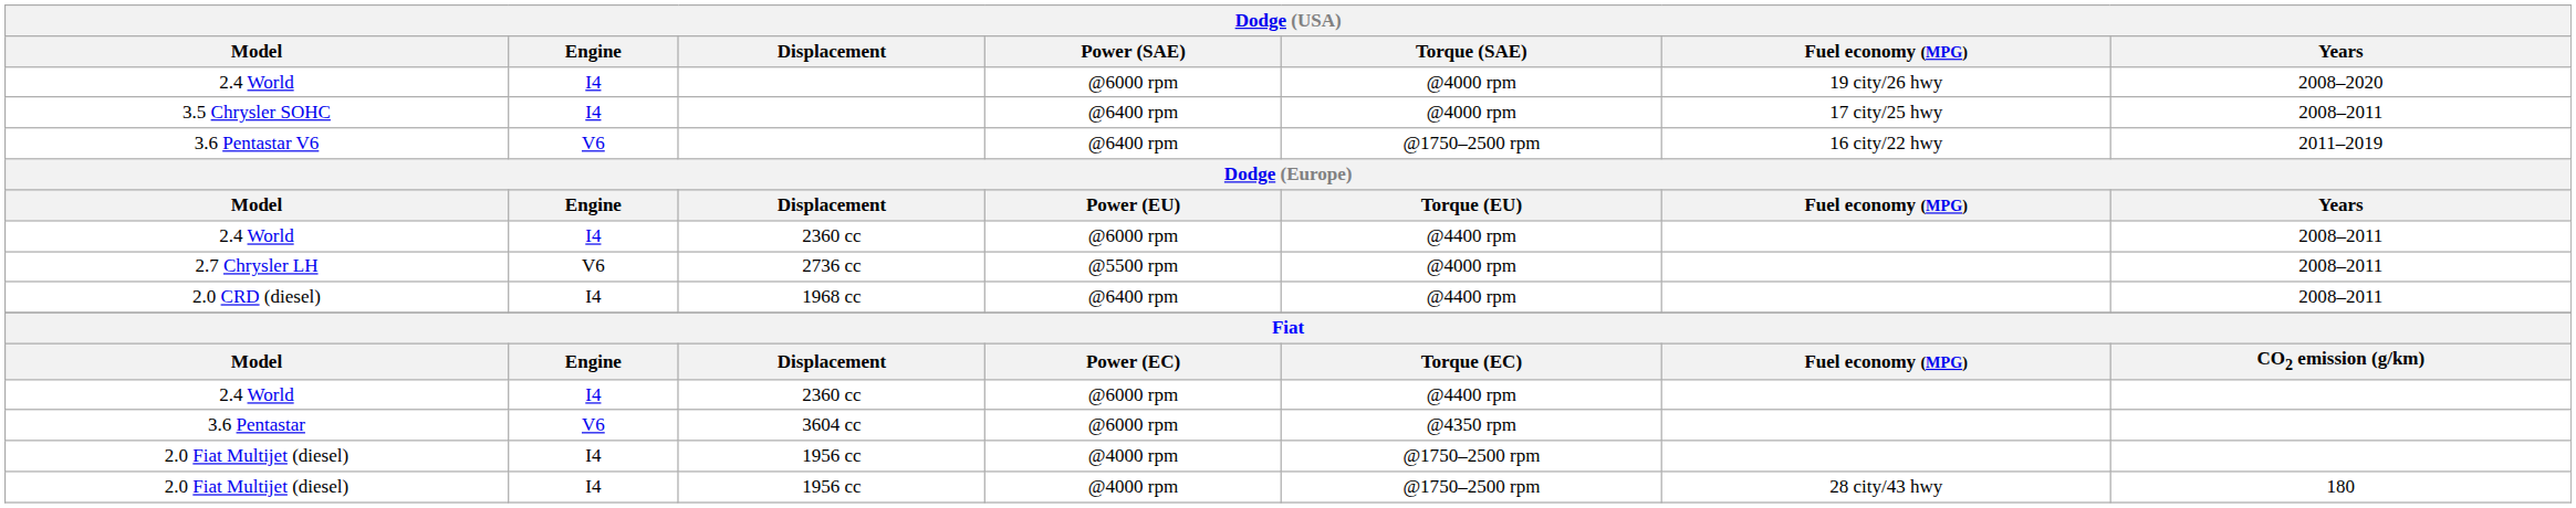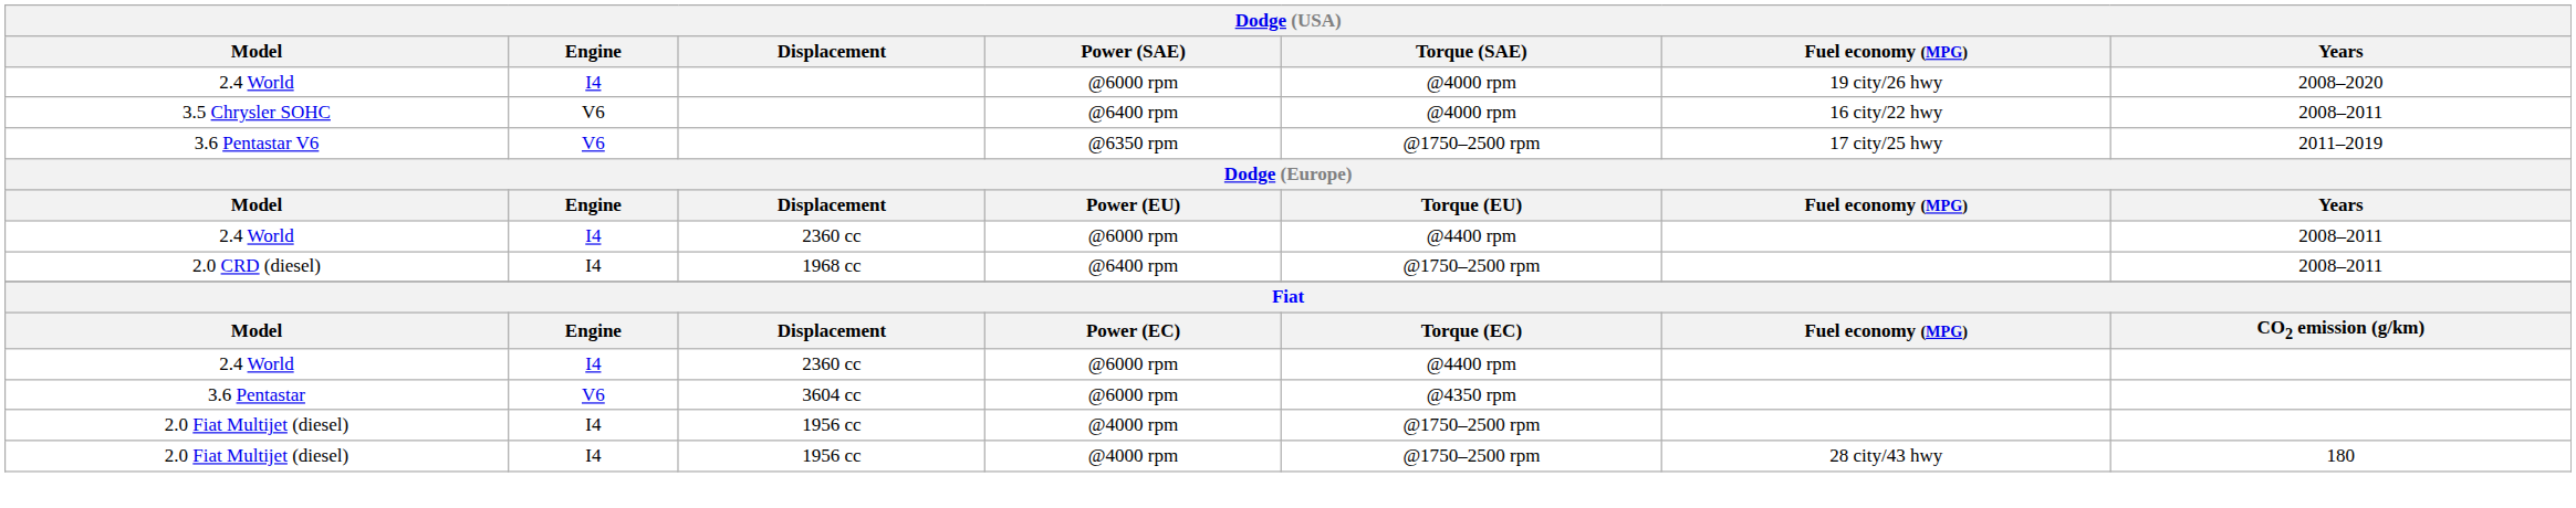 <table class="wikitable"  style="text-align:center; font-size:91%; width:100%;">
 <tr style="color: gray; text-align:center; vertical-align:middle;">
 <th colspan=7><a href='#'>Dodge</a> (USA)</th>
 </tr>
 <tr style="background:#dcdcdc; text-align:center; vertical-align:middle;">
 <th>Model</th>
 <th>Engine</th>
 <th>Displacement</th>
 <th>Power (SAE)</th>
 <th>Torque (SAE)</th>
 <th>Fuel economy <small>(<a href='#'>MPG</a>)</small></th>
 <th>Years</th>
 </tr>
 <tr style="background:#fff;">
 <td>2.4 <a href='#'>World</a></td>
 <td><a href='#'>I4</a></td>
 <td></td>
 <td> @6000 rpm</td>
 <td> @4000 rpm</td>
 <td>19 city/26 hwy</td>
 <td>2008–2020</td>
 </tr>
 <tr style="background:#fff;">
 <td>3.5 <a href='#'>Chrysler SOHC</a></td>
-<td><a href='#'>I4</a></td>
+<td>V6</td>
 <td></td>
 <td> @6400 rpm</td>
 <td> @4000 rpm</td>
-<td>17 city/25 hwy</td>
+<td>16 city/22 hwy</td>
 <td>2008–2011</td>
 </tr>
 <tr style="background:#fff;">
 <td>3.6 <a href='#'>Pentastar V6</a></td>
 <td><a href='#'>V6</a></td>
 <td></td>
-<td> @6400 rpm</td>
+<td> @6350 rpm</td>
 <td> @1750–2500 rpm</td>
-<td>16 city/22 hwy</td>
+<td>17 city/25 hwy</td>
 <td>2011–2019</td>
 </tr>
 <tr style="color: gray; text-align:center; vertical-align:middle;">
 <th colspan=7><a href='#'>Dodge</a> (Europe)</th>
 </tr>
 <tr style="background:#dcdcdc; text-align:center; vertical-align:middle;">
 <th>Model</th>
 <th>Engine</th>
 <th>Displacement</th>
 <th>Power (EU)</th>
 <th>Torque (EU)</th>
 <th>Fuel economy <small>(<a href='#'>MPG</a>)</small></th>
 <th>Years</th>
 </tr>
 <tr style="background:#fff;">
 <td>2.4 <a href='#'>World</a></td>
 <td><a href='#'>I4</a></td>
 <td>2360 cc</td>
 <td> @6000 rpm</td>
 <td> @4400 rpm</td>
 <td></td>
 <td>2008–2011</td>
 </tr>
 <tr style="background:#fff;">
-<td>2.7 <a href='#'>Chrysler LH</a></td>
-<td>V6</td>
-<td>2736 cc</td>
-<td> @5500 rpm</td>
-<td> @4000 rpm</td>
-<td></td>
-<td>2008–2011</td>
-</tr>
-<tr style="background:#fff;">
 <td>2.0 <a href='#'>CRD</a> (diesel)</td>
 <td>I4</td>
 <td>1968 cc</td>
 <td> @6400 rpm</td>
-<td> @4400 rpm</td>
+<td> @1750–2500 rpm</td>
 <td></td>
 <td>2008–2011</td>
 </tr>
 <tr>
 </tr>
 <tr style="color: blue; text-align:center; vertical-align:middle;">
 <th colspan=7>Fiat</th>
 </tr>
 <tr style="background:#dcdcdc; text-align:center; vertical-align:middle;">
 <th>Model</th>
 <th>Engine</th>
 <th>Displacement</th>
 <th>Power (EC)</th>
 <th>Torque (EC)</th>
 <th>Fuel economy <small>(<a href='#'>MPG</a>)</small></th>
 <th>CO<sub>2</sub> emission (g/km)</th>
 </tr>
 <tr style="background:#fff;">
 <td>2.4 <a href='#'>World</a></td>
 <td><a href='#'>I4</a></td>
 <td>2360 cc</td>
 <td> @6000 rpm</td>
 <td> @4400 rpm</td>
 <td></td>
 <td></td>
 </tr>
 <tr style="background:#fff;">
 <td>3.6 <a href='#'>Pentastar</a></td>
 <td><a href='#'>V6</a></td>
 <td>3604 cc</td>
 <td> @6000 rpm</td>
 <td> @4350 rpm</td>
 <td></td>
 <td></td>
 </tr>
 <tr style="background:#fff;">
 <td>2.0 <a href='#'>Fiat Multijet</a> (diesel)</td>
 <td>I4</td>
 <td>1956 cc</td>
 <td> @4000 rpm</td>
 <td> @1750–2500 rpm</td>
 <td></td>
 <td></td>
 </tr>
 <tr style="background:#fff;">
 <td>2.0 <a href='#'>Fiat Multijet</a> (diesel)</td>
 <td>I4</td>
 <td>1956 cc</td>
 <td> @4000 rpm</td>
 <td> @1750–2500 rpm</td>
 <td>28 city/43 hwy</td>
 <td>180</td>
 </tr>
 </table>
